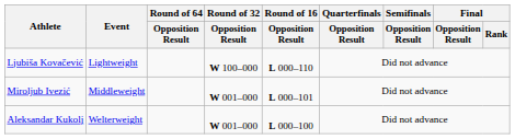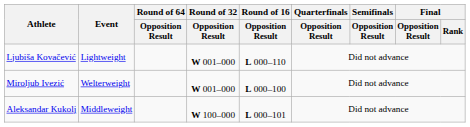 <table class="wikitable" style="font-size:90%;">
 <tr>
 <th rowspan=2>Athlete</th>
 <th rowspan=2>Event</th>
 <th>Round of 64</th>
 <th>Round of 32</th>
 <th>Round of 16</th>
 <th>Quarterfinals</th>
 <th>Semifinals</th>
 <th colspan=2>Final</th>
 </tr>
 <tr style="font-size:95%">
 <th>Opposition<br>Result</th>
 <th>Opposition<br>Result</th>
 <th>Opposition<br>Result</th>
 <th>Opposition<br>Result</th>
 <th>Opposition<br>Result</th>
 <th>Opposition<br>Result</th>
 <th>Rank</th>
 </tr>
 <tr align=center>
 <td align=left><a href='#'>Ljubiša Kovačević</a></td>
 <td align=left><a href='#'>Lightweight</a></td>
 <td></td>
-<td><br><strong>W</strong> 100–000</td>
+<td><br><strong>W</strong> 001–000</td>
 <td><br><strong>L</strong> 000–110</td>
 <td colspan=4 align=center>Did not advance</td>
 </tr>
 <tr align=center>
 <td align=left><a href='#'>Miroljub Ivezić</a></td>
-<td align=left><a href='#'>Middleweight</a></td>
-<td></td>
-<td><br><strong>W</strong> 001–000</td>
-<td><br><strong>L</strong> 000–101</td>
-<td colspan=4 align=center>Did not advance</td>
-</tr>
-<tr align=center>
-<td align=left><a href='#'>Aleksandar Kukolj</a></td>
 <td align=left><a href='#'>Welterweight</a></td>
 <td></td>
 <td><br><strong>W</strong> 001–000</td>
 <td><br><strong>L</strong> 000–100</td>
 <td colspan=4 align=center>Did not advance</td>
 </tr>
+<tr align=center>
+<td align=left><a href='#'>Aleksandar Kukolj</a></td>
+<td align=left><a href='#'>Middleweight</a></td>
+<td></td>
+<td><br><strong>W</strong> 100–000</td>
+<td><br><strong>L</strong> 000–101</td>
+<td colspan=4 align=center>Did not advance</td>
+</tr>
 </table>
